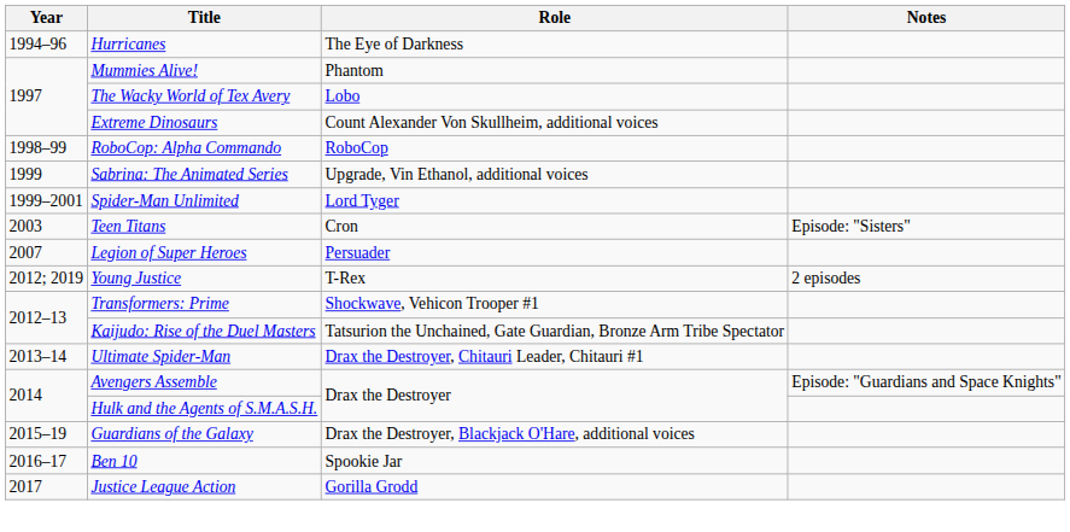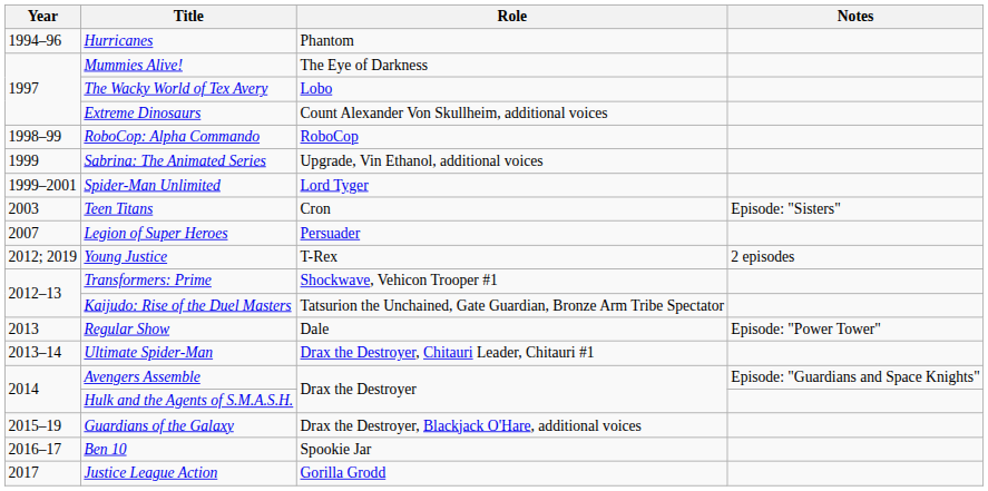 <table class="wikitable sortable">
 <tr>
 <th>Year</th>
 <th>Title</th>
 <th>Role</th>
 <th>Notes</th>
 </tr>
 <tr>
 <td>1994–96</td>
 <td><em><a href='#'>Hurricanes</a></em></td>
-<td>The Eye of Darkness</td>
+<td>Phantom</td>
 <td></td>
 </tr>
 <tr>
 <td rowspan="3">1997</td>
 <td><em><a href='#'>Mummies Alive!</a></em></td>
-<td>Phantom</td>
+<td>The Eye of Darkness</td>
 <td></td>
 </tr>
 <tr>
 <td><em><a href='#'>The Wacky World of Tex Avery</a></em></td>
 <td><a href='#'>Lobo</a></td>
 <td></td>
 </tr>
 <tr>
 <td><em><a href='#'>Extreme Dinosaurs</a></em></td>
 <td>Count Alexander Von Skullheim, additional voices</td>
 <td></td>
 </tr>
 <tr>
 <td>1998–99</td>
 <td><em><a href='#'>RoboCop: Alpha Commando</a></em></td>
 <td><a href='#'>RoboCop</a></td>
 <td></td>
 </tr>
 <tr>
 <td>1999</td>
 <td><em><a href='#'>Sabrina: The Animated Series</a></em></td>
 <td>Upgrade, Vin Ethanol, additional voices</td>
 <td></td>
 </tr>
 <tr>
 <td>1999–2001</td>
 <td><em><a href='#'>Spider-Man Unlimited</a></em></td>
 <td><a href='#'>Lord Tyger</a></td>
 <td></td>
 </tr>
 <tr>
 <td>2003</td>
 <td><em><a href='#'>Teen Titans</a></em></td>
 <td>Cron</td>
 <td>Episode: "Sisters"</td>
 </tr>
 <tr>
 <td>2007</td>
 <td><em><a href='#'>Legion of Super Heroes</a></em></td>
 <td><a href='#'>Persuader</a></td>
 <td></td>
 </tr>
 <tr>
 <td>2012; 2019</td>
 <td><em><a href='#'>Young Justice</a></em></td>
 <td>T-Rex</td>
 <td>2 episodes</td>
 </tr>
 <tr>
 <td rowspan="2">2012–13</td>
 <td><em><a href='#'>Transformers: Prime</a></em></td>
 <td><a href='#'>Shockwave</a>, Vehicon Trooper #1</td>
 <td></td>
 </tr>
 <tr>
 <td><em><a href='#'>Kaijudo: Rise of the Duel Masters</a></em></td>
 <td>Tatsurion the Unchained, Gate Guardian, Bronze Arm Tribe Spectator</td>
 <td></td>
 </tr>
 <tr>
+<td>2013</td>
+<td><em><a href='#'>Regular Show</a></em></td>
+<td>Dale</td>
+<td>Episode: "Power Tower"</td>
+</tr>
+<tr>
 <td>2013–14</td>
 <td><em><a href='#'>Ultimate Spider-Man</a></em></td>
 <td><a href='#'>Drax the Destroyer</a>, <a href='#'>Chitauri</a> Leader, Chitauri #1</td>
 <td></td>
 </tr>
 <tr>
 <td rowspan="2">2014</td>
 <td><em><a href='#'>Avengers Assemble</a></em></td>
 <td rowspan="2">Drax the Destroyer</td>
 <td>Episode: "Guardians and Space Knights"</td>
 </tr>
 <tr>
 <td><em><a href='#'>Hulk and the Agents of S.M.A.S.H.</a></em></td>
 <td></td>
 </tr>
 <tr>
 <td>2015–19</td>
 <td><em><a href='#'>Guardians of the Galaxy</a></em></td>
 <td>Drax the Destroyer, <a href='#'>Blackjack O'Hare</a>, additional voices</td>
 <td></td>
 </tr>
 <tr>
 <td>2016–17</td>
 <td><em><a href='#'>Ben 10</a></em></td>
 <td>Spookie Jar</td>
 <td></td>
 </tr>
 <tr>
 <td>2017</td>
 <td><em><a href='#'>Justice League Action</a></em></td>
 <td><a href='#'>Gorilla Grodd</a></td>
 <td></td>
 </tr>
 </table>
